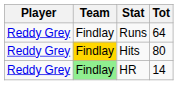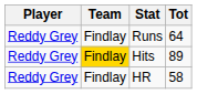 <table class="wikitable">
 <tr>
 <th>Player</th>
 <th>Team</th>
 <th>Stat</th>
 <th>Tot</th>
 </tr>
 <tr>
 <td><a href='#'>Reddy Grey</a></td>
 <td>Findlay</td>
 <td>Runs</td>
 <td>64</td>
 </tr>
 <tr>
 <td><a href='#'>Reddy Grey</a></td>
 <td style="background: gold;">Findlay</td>
 <td>Hits</td>
-<td>80</td>
+<td>89</td>
 </tr>
 <tr>
 <td><a href='#'>Reddy Grey</a></td>
-<td style="background: lightgreen;">Findlay</td>
+<td>Findlay</td>
 <td>HR</td>
-<td>14</td>
+<td>58</td>
 </tr>
 </table>
